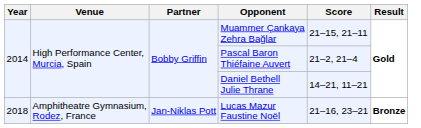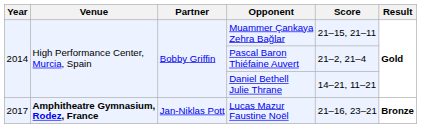 <table class="sortable wikitable" style="font-size: 90%;">
 <tr>
 <th>Year</th>
 <th>Venue</th>
 <th>Partner</th>
 <th>Opponent</th>
 <th>Score</th>
 <th>Result</th>
 </tr>
 <tr style="background:#ECF2FF">
 <td rowspan="3" align="center">2014</td>
 <td rowspan="3" align="left">High Performance Center,<br><a href='#'>Murcia</a>, Spain</td>
 <td rowspan="3"> <a href='#'>Bobby Griffin</a></td>
 <td align="left"> <a href='#'>Muammer Çankaya</a><br> <a href='#'>Zehra Bağlar</a></td>
 <td align="left">21–15, 21–11</td>
 <td rowspan="3" style="text-align:left; background:white"> <strong>Gold</strong></td>
 </tr>
 <tr style="background:#ECF2FF">
 <td align="left"> <a href='#'>Pascal Baron</a><br> <a href='#'>Thiéfaine Auvert</a></td>
 <td align="left">21–2, 21–4</td>
 </tr>
 <tr style="background:#ECF2FF">
 <td align="left"> <a href='#'>Daniel Bethell</a><br> <a href='#'>Julie Thrane</a></td>
 <td align="left">14–21, 11–21</td>
 </tr>
 <tr style="background:#ECF2FF">
-<td align="center">2018</td>
-<td align="left">Amphitheatre Gymnasium,<br><a href='#'>Rodez</a>, France</td>
+<td align="center">2017</td>
+<td align="left"><strong>Amphitheatre Gymnasium,<br><a href='#'>Rodez</a>, France</strong></td>
 <td> <a href='#'>Jan-Niklas Pott</a></td>
 <td align="left"> <a href='#'>Lucas Mazur</a><br> <a href='#'>Faustine Noël</a></td>
 <td align="left">21–16, 23–21</td>
 <td style="text-align:left; background:white"> <strong>Bronze</strong></td>
 </tr>
 </table>
